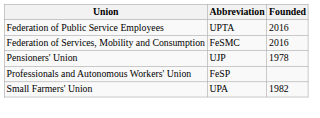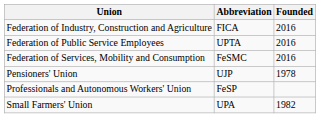 <table class="wikitable sortable">
 <tr>
 <th>Union</th>
 <th>Abbreviation</th>
 <th>Founded</th>
+</tr>
+<tr>
+<td>Federation of Industry, Construction and Agriculture</td>
+<td>FICA</td>
+<td>2016</td>
 </tr>
 <tr>
 <td>Federation of Public Service Employees</td>
 <td>UPTA</td>
 <td>2016</td>
 </tr>
 <tr>
 <td>Federation of Services, Mobility and Consumption</td>
 <td>FeSMC</td>
 <td>2016</td>
 </tr>
 <tr>
 <td>Pensioners' Union</td>
 <td>UJP</td>
 <td>1978</td>
 </tr>
 <tr>
 <td>Professionals and Autonomous Workers' Union</td>
 <td>FeSP</td>
 <td></td>
 </tr>
 <tr>
 <td>Small Farmers' Union</td>
 <td>UPA</td>
 <td>1982</td>
 </tr>
 </table>
